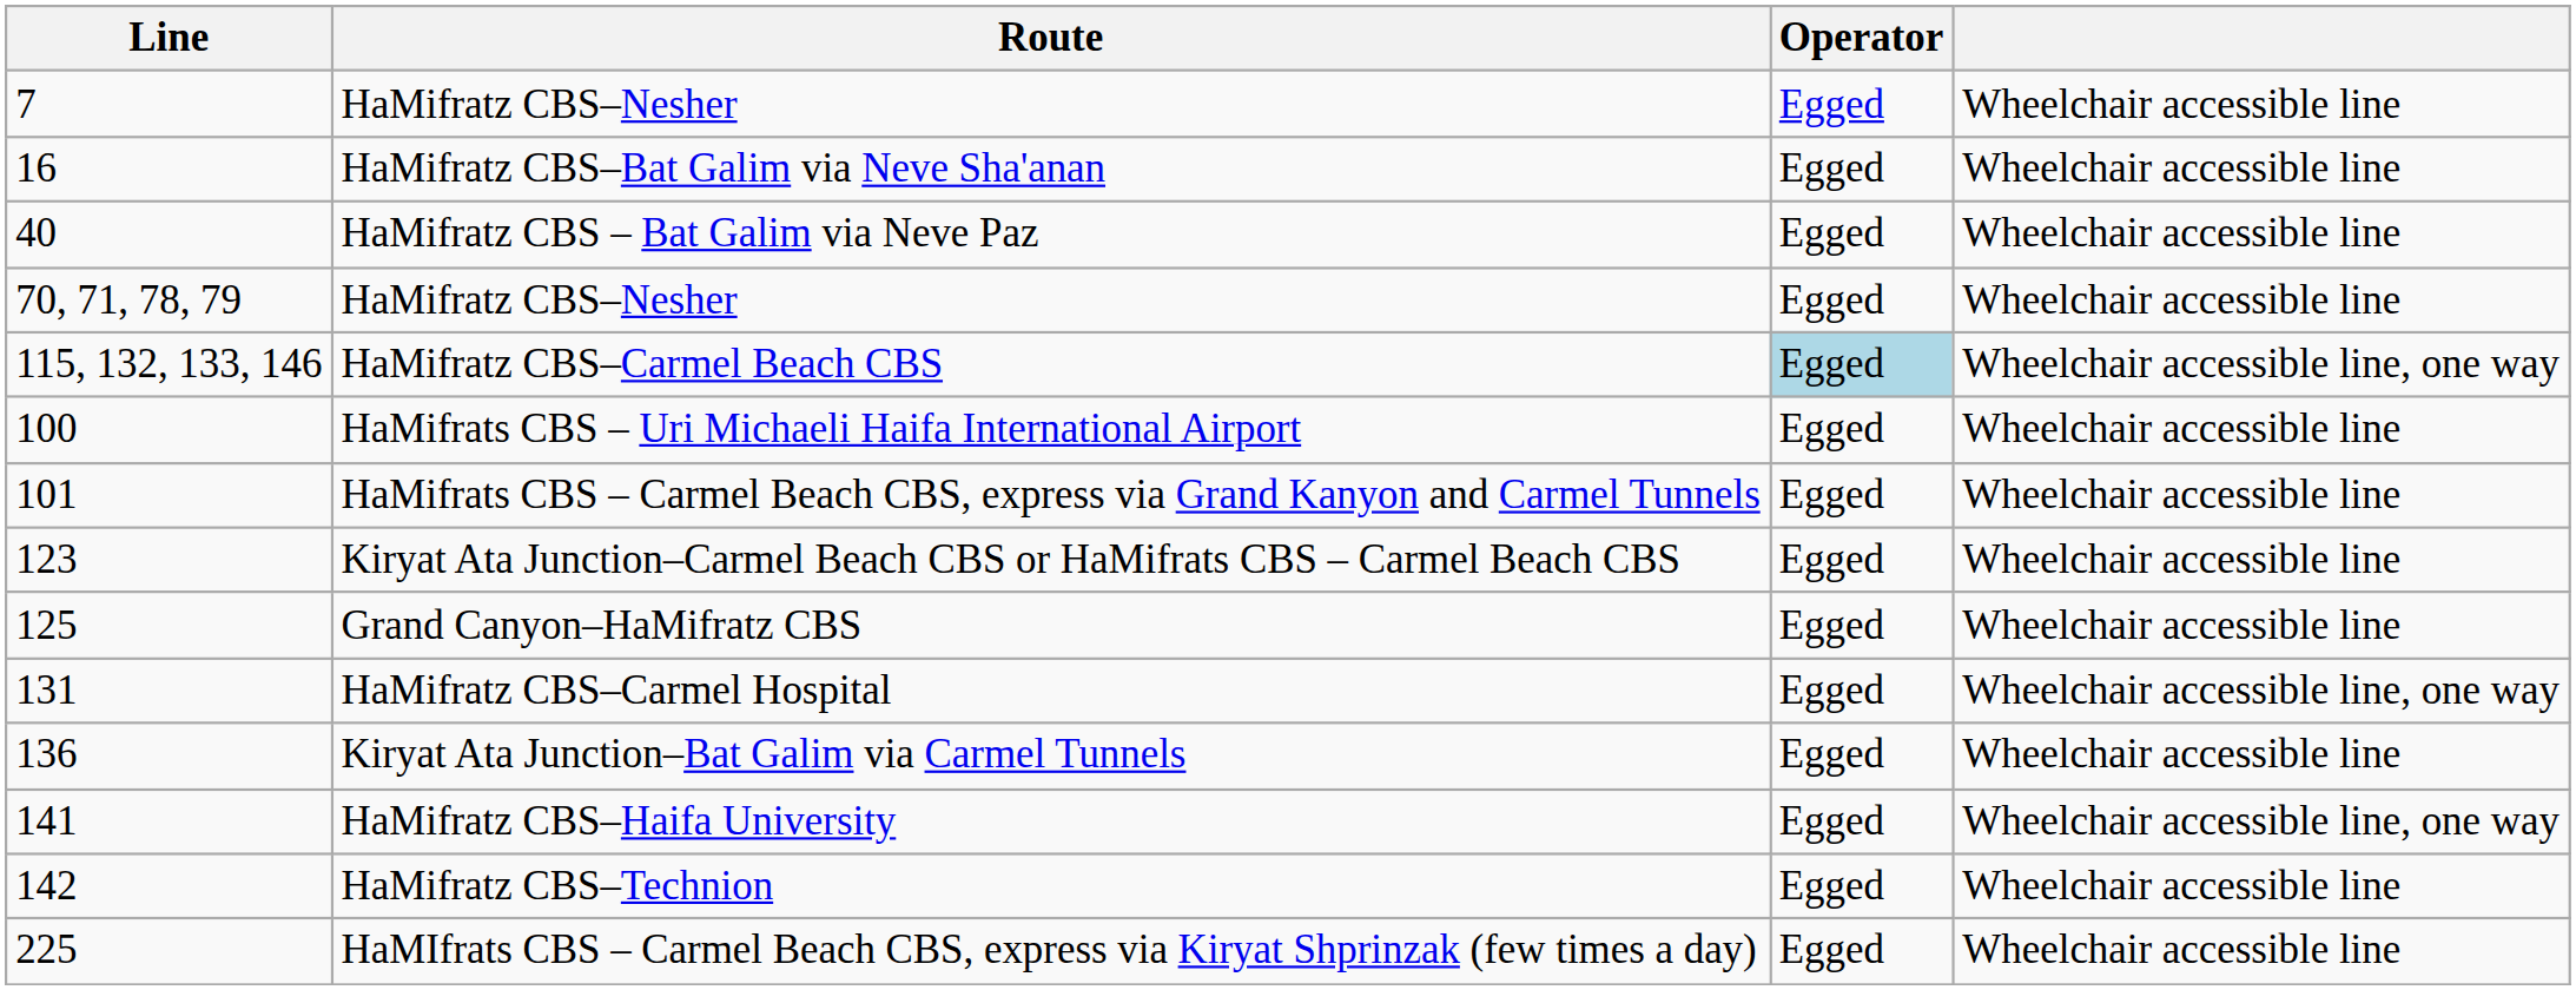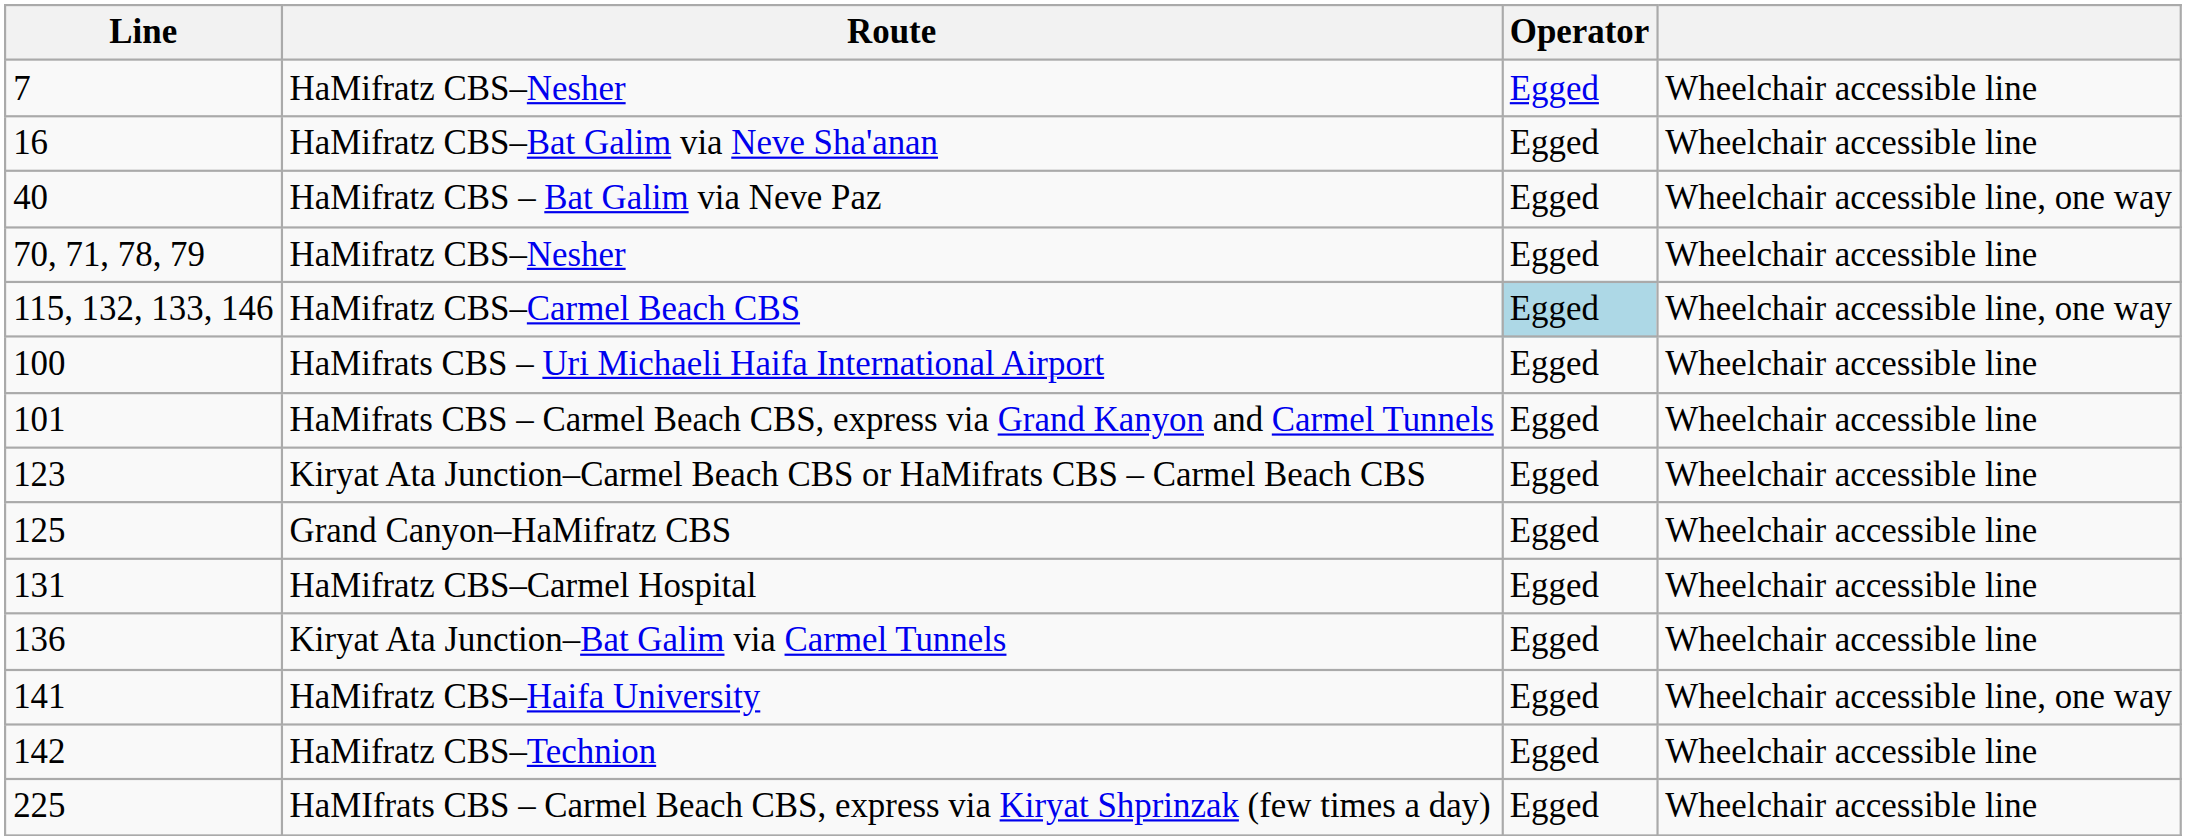 <table class=wikitable>
 <tr>
 <th>Line</th>
 <th>Route</th>
 <th>Operator</th>
 <th></th>
 </tr>
 <tr>
 <td>7</td>
 <td>HaMifratz CBS–<a href='#'>Nesher</a></td>
 <td><a href='#'>Egged</a></td>
 <td>Wheelchair accessible line</td>
 </tr>
 <tr>
 <td>16</td>
 <td>HaMifratz CBS–<a href='#'>Bat Galim</a> via <a href='#'>Neve Sha'anan</a></td>
 <td>Egged</td>
 <td>Wheelchair accessible line</td>
 </tr>
 <tr>
 <td>40</td>
 <td>HaMifratz CBS – <a href='#'>Bat Galim</a> via Neve Paz</td>
 <td>Egged</td>
-<td>Wheelchair accessible line</td>
+<td>Wheelchair accessible line, one way</td>
 </tr>
 <tr>
 <td>70, 71, 78, 79</td>
 <td>HaMifratz CBS–<a href='#'>Nesher</a></td>
 <td>Egged</td>
 <td>Wheelchair accessible line</td>
 </tr>
 <tr>
 <td>115, 132, 133, 146</td>
 <td>HaMifratz CBS–<a href='#'>Carmel Beach CBS</a></td>
 <td style="background: lightblue;">Egged</td>
 <td>Wheelchair accessible line, one way</td>
 </tr>
 <tr>
 <td>100</td>
 <td>HaMifrats CBS – <a href='#'>Uri Michaeli Haifa International Airport</a></td>
 <td>Egged</td>
 <td>Wheelchair accessible line</td>
 </tr>
 <tr>
 <td>101</td>
 <td>HaMifrats CBS – Carmel Beach CBS, express via <a href='#'>Grand Kanyon</a> and <a href='#'>Carmel Tunnels</a></td>
 <td>Egged</td>
 <td>Wheelchair accessible line</td>
 </tr>
 <tr>
 <td>123</td>
 <td>Kiryat Ata Junction–Carmel Beach CBS or HaMifrats CBS – Carmel Beach CBS</td>
 <td>Egged</td>
 <td>Wheelchair accessible line</td>
 </tr>
 <tr>
 <td>125</td>
 <td>Grand Canyon–HaMifratz CBS</td>
 <td>Egged</td>
 <td>Wheelchair accessible line</td>
 </tr>
 <tr>
 <td>131</td>
 <td>HaMifratz CBS–Carmel Hospital</td>
 <td>Egged</td>
-<td>Wheelchair accessible line, one way</td>
+<td>Wheelchair accessible line</td>
 </tr>
 <tr>
 <td>136</td>
 <td>Kiryat Ata Junction–<a href='#'>Bat Galim</a> via <a href='#'>Carmel Tunnels</a></td>
 <td>Egged</td>
 <td>Wheelchair accessible line</td>
 </tr>
 <tr>
 <td>141</td>
 <td>HaMifratz CBS–<a href='#'>Haifa University</a></td>
 <td>Egged</td>
 <td>Wheelchair accessible line, one way</td>
 </tr>
 <tr>
 <td>142</td>
 <td>HaMifratz CBS–<a href='#'>Technion</a></td>
 <td>Egged</td>
 <td>Wheelchair accessible line</td>
 </tr>
 <tr>
 <td>225</td>
 <td>HaMIfrats CBS – Carmel Beach CBS, express via <a href='#'>Kiryat Shprinzak</a> (few times a day)</td>
 <td>Egged</td>
 <td>Wheelchair accessible line</td>
 </tr>
 <tr>
 </tr>
 </table>
